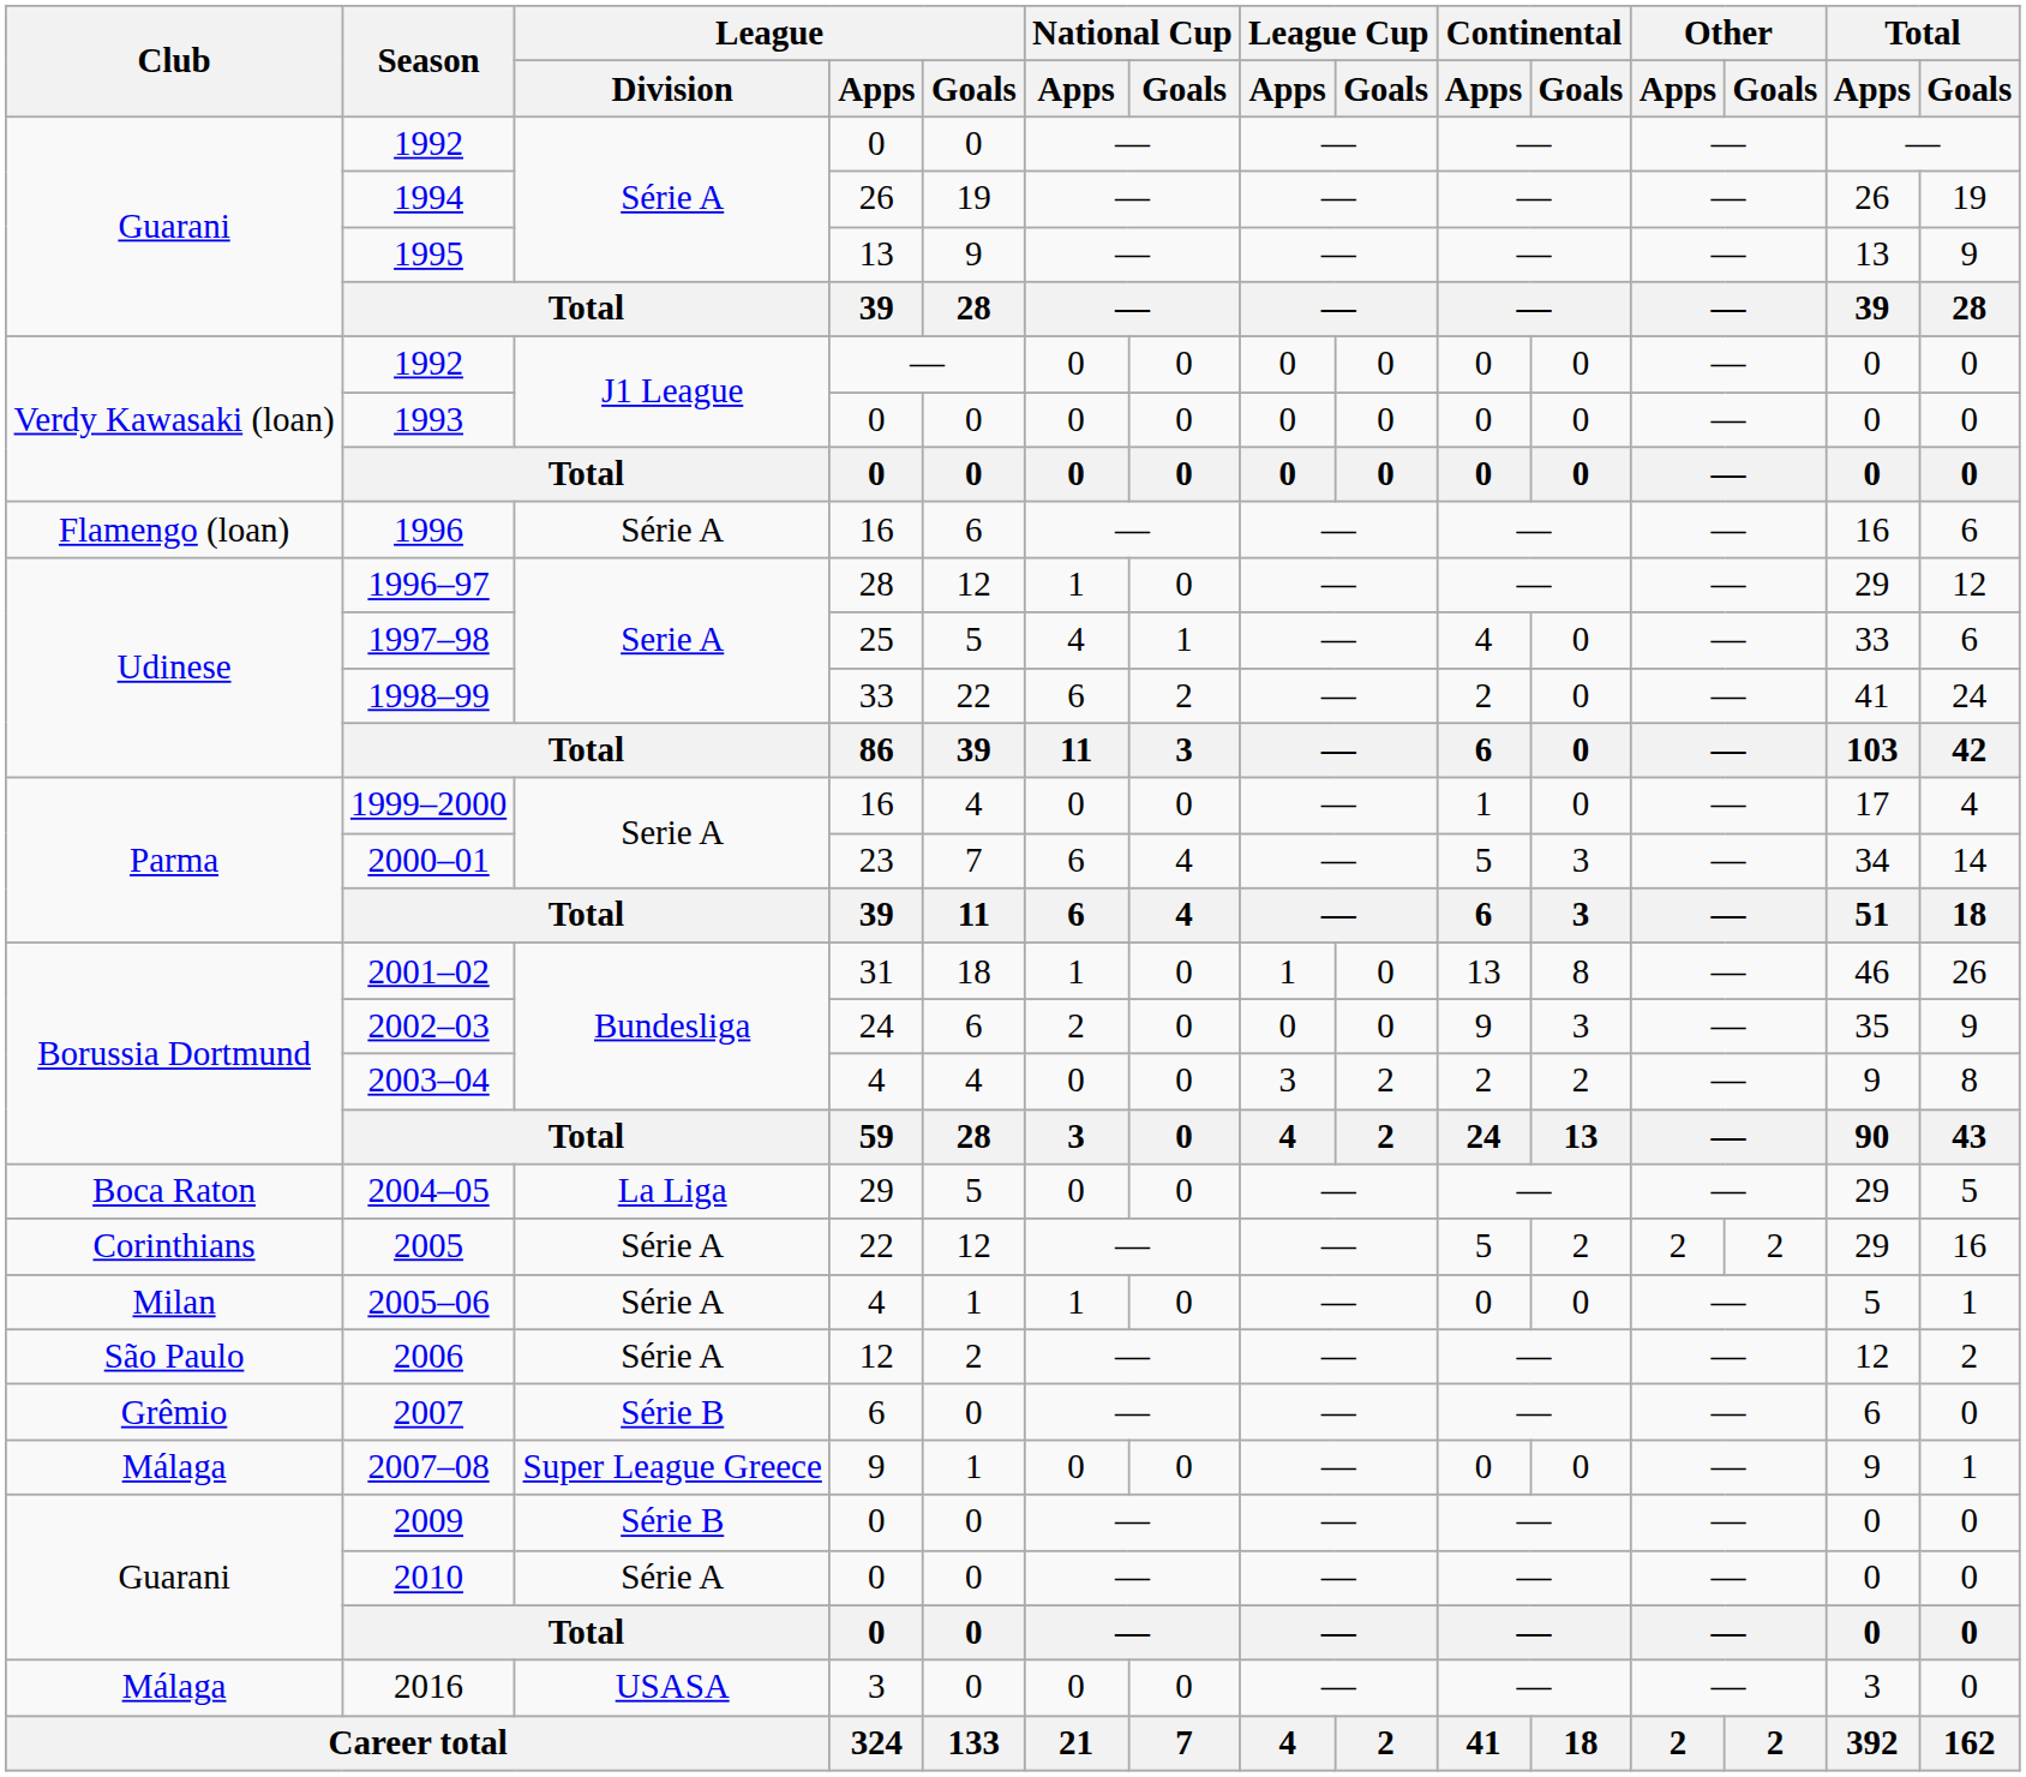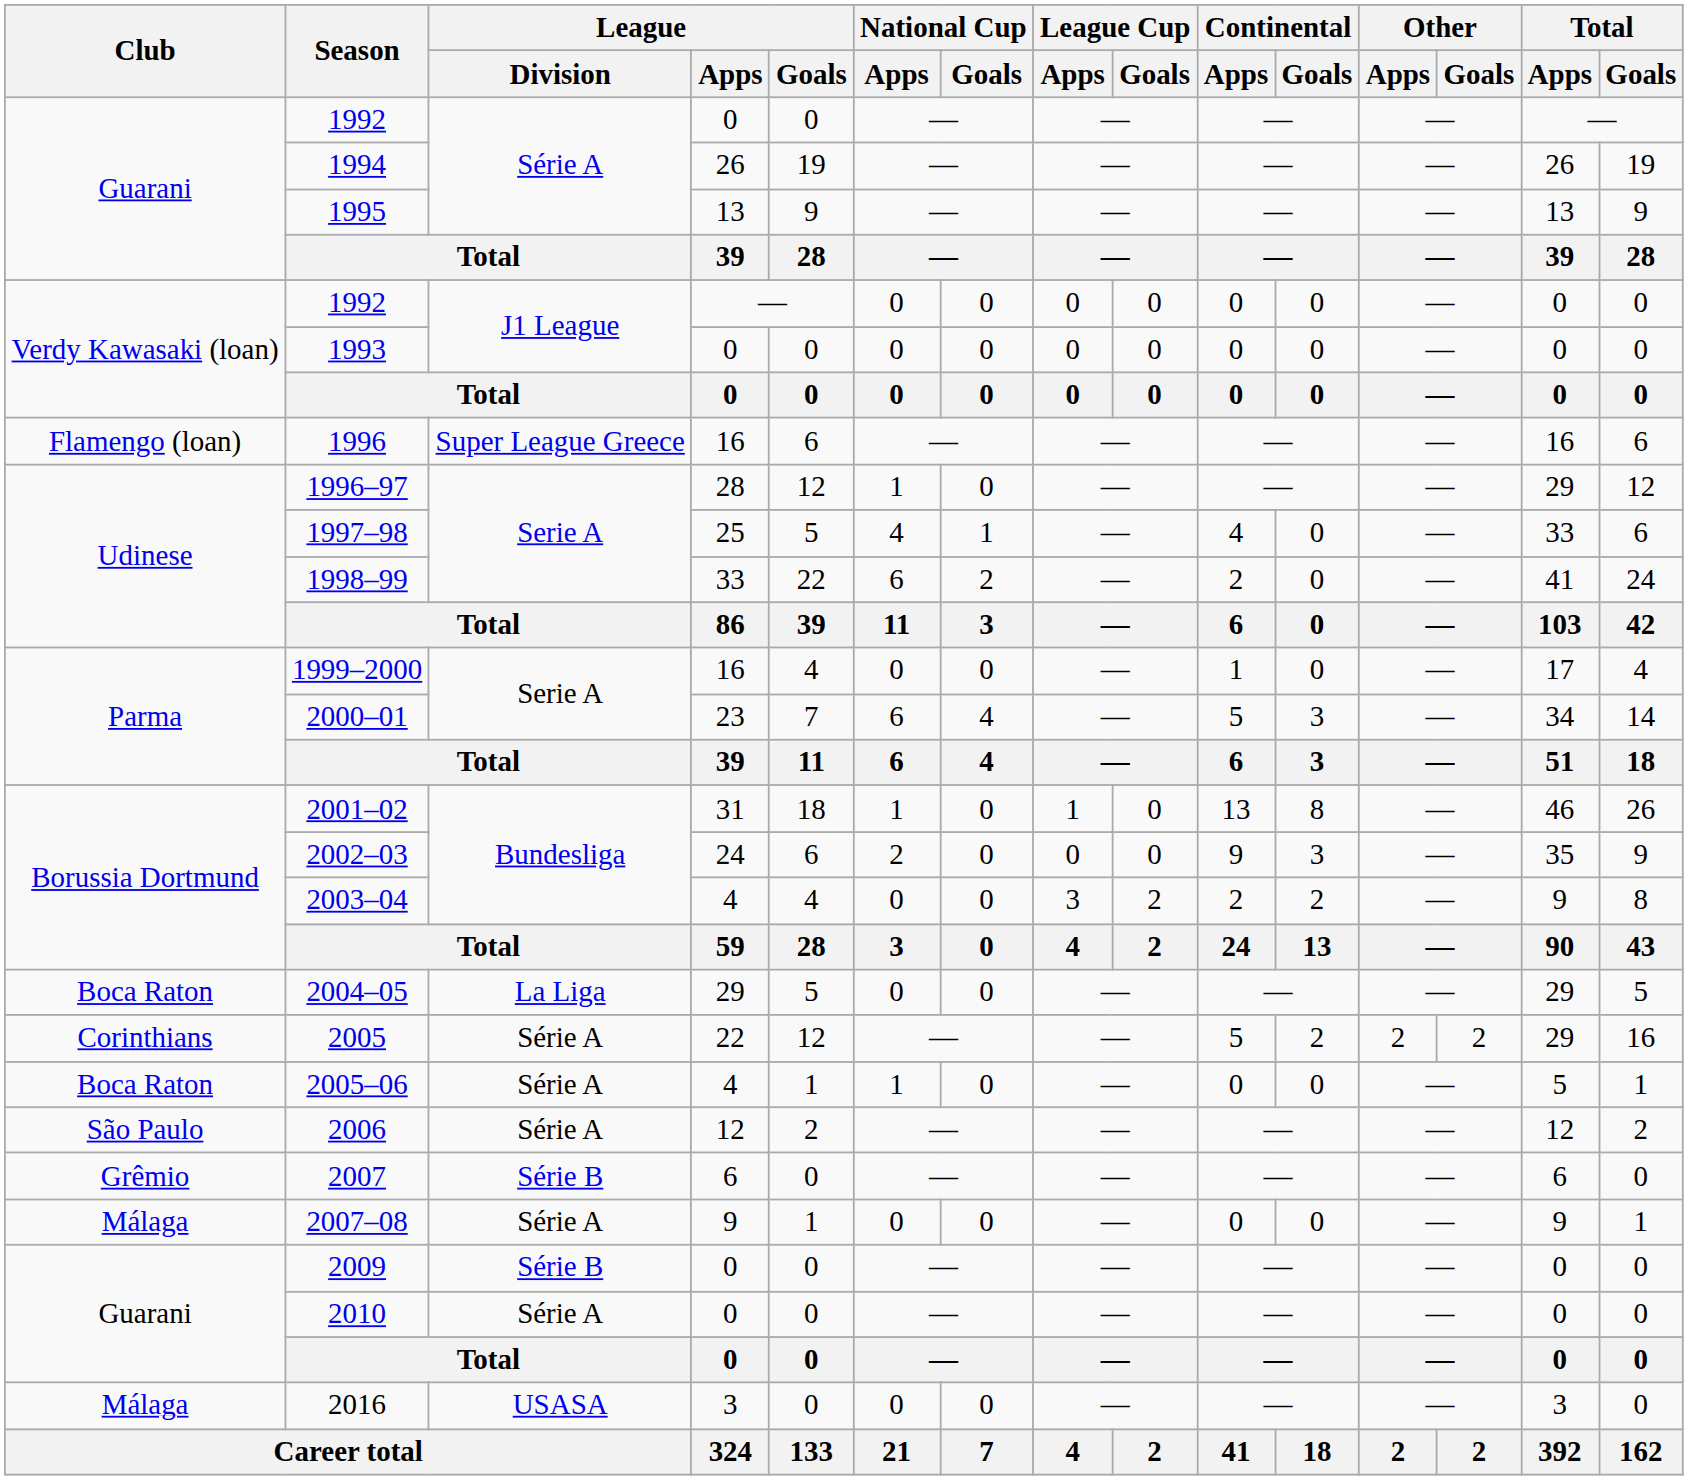 <table class="wikitable" style="text-align:center">
 <tr>
 <th rowspan="2">Club</th>
 <th rowspan="2">Season</th>
 <th colspan="3">League</th>
 <th colspan="2">National Cup</th>
 <th colspan="2">League Cup</th>
 <th colspan="2">Continental</th>
 <th colspan="2">Other</th>
 <th colspan="2">Total</th>
 </tr>
 <tr>
 <th>Division</th>
 <th>Apps</th>
 <th>Goals</th>
 <th>Apps</th>
 <th>Goals</th>
 <th>Apps</th>
 <th>Goals</th>
 <th>Apps</th>
 <th>Goals</th>
 <th>Apps</th>
 <th>Goals</th>
 <th>Apps</th>
 <th>Goals</th>
 </tr>
 <tr>
 <td rowspan="4"><a href='#'>Guarani</a></td>
 <td><a href='#'>1992</a></td>
 <td rowspan="3"><a href='#'>Série A</a></td>
 <td>0</td>
 <td>0</td>
 <td colspan="2">—</td>
 <td colspan="2">—</td>
 <td colspan="2">—</td>
 <td colspan="2">—</td>
 <td colspan="2">—</td>
 </tr>
 <tr>
 <td><a href='#'>1994</a></td>
 <td>26</td>
 <td>19</td>
 <td colspan="2">—</td>
 <td colspan="2">—</td>
 <td colspan="2">—</td>
 <td colspan="2">—</td>
 <td>26</td>
 <td>19</td>
 </tr>
 <tr>
 <td><a href='#'>1995</a></td>
 <td>13</td>
 <td>9</td>
 <td colspan="2">—</td>
 <td colspan="2">—</td>
 <td colspan="2">—</td>
 <td colspan="2">—</td>
 <td>13</td>
 <td>9</td>
 </tr>
 <tr>
 <th colspan="2">Total</th>
 <th>39</th>
 <th>28</th>
 <th colspan="2">—</th>
 <th colspan="2">—</th>
 <th colspan="2">—</th>
 <th colspan="2">—</th>
 <th>39</th>
 <th>28</th>
 </tr>
 <tr>
 <td rowspan="3"><a href='#'>Verdy Kawasaki</a> (loan)</td>
 <td><a href='#'>1992</a></td>
 <td rowspan="2"><a href='#'>J1 League</a></td>
 <td colspan="2">—</td>
 <td>0</td>
 <td>0</td>
 <td>0</td>
 <td>0</td>
 <td>0</td>
 <td>0</td>
 <td colspan="2">—</td>
 <td>0</td>
 <td>0</td>
 </tr>
 <tr>
 <td><a href='#'>1993</a></td>
 <td>0</td>
 <td>0</td>
 <td>0</td>
 <td>0</td>
 <td>0</td>
 <td>0</td>
 <td>0</td>
 <td>0</td>
 <td colspan="2">—</td>
 <td>0</td>
 <td>0</td>
 </tr>
 <tr>
 <th colspan="2">Total</th>
 <th>0</th>
 <th>0</th>
 <th>0</th>
 <th>0</th>
 <th>0</th>
 <th>0</th>
 <th>0</th>
 <th>0</th>
 <th colspan="2">—</th>
 <th>0</th>
 <th>0</th>
 </tr>
 <tr>
 <td><a href='#'>Flamengo</a> (loan)</td>
 <td><a href='#'>1996</a></td>
-<td>Série A</td>
+<td><a href='#'>Super League Greece</a></td>
 <td>16</td>
 <td>6</td>
 <td colspan="2">—</td>
 <td colspan="2">—</td>
 <td colspan="2">—</td>
 <td colspan="2">—</td>
 <td>16</td>
 <td>6</td>
 </tr>
 <tr>
 <td rowspan="4"><a href='#'>Udinese</a></td>
 <td><a href='#'>1996–97</a></td>
 <td rowspan="3"><a href='#'>Serie A</a></td>
 <td>28</td>
 <td>12</td>
 <td>1</td>
 <td>0</td>
 <td colspan="2">—</td>
 <td colspan="2">—</td>
 <td colspan="2">—</td>
 <td>29</td>
 <td>12</td>
 </tr>
 <tr>
 <td><a href='#'>1997–98</a></td>
 <td>25</td>
 <td>5</td>
 <td>4</td>
 <td>1</td>
 <td colspan="2">—</td>
 <td>4</td>
 <td>0</td>
 <td colspan="2">—</td>
 <td>33</td>
 <td>6</td>
 </tr>
 <tr>
 <td><a href='#'>1998–99</a></td>
 <td>33</td>
 <td>22</td>
 <td>6</td>
 <td>2</td>
 <td colspan="2">—</td>
 <td>2</td>
 <td>0</td>
 <td colspan="2">—</td>
 <td>41</td>
 <td>24</td>
 </tr>
 <tr>
 <th colspan="2">Total</th>
 <th>86</th>
 <th>39</th>
 <th>11</th>
 <th>3</th>
 <th colspan="2">—</th>
 <th>6</th>
 <th>0</th>
 <th colspan="2">—</th>
 <th>103</th>
 <th>42</th>
 </tr>
 <tr>
 <td rowspan="3"><a href='#'>Parma</a></td>
 <td><a href='#'>1999–2000</a></td>
 <td rowspan="2">Serie A</td>
 <td>16</td>
 <td>4</td>
 <td>0</td>
 <td>0</td>
 <td colspan="2">—</td>
 <td>1</td>
 <td>0</td>
 <td colspan="2">—</td>
 <td>17</td>
 <td>4</td>
 </tr>
 <tr>
 <td><a href='#'>2000–01</a></td>
 <td>23</td>
 <td>7</td>
 <td>6</td>
 <td>4</td>
 <td colspan="2">—</td>
 <td>5</td>
 <td>3</td>
 <td colspan="2">—</td>
 <td>34</td>
 <td>14</td>
 </tr>
 <tr>
 <th colspan="2">Total</th>
 <th>39</th>
 <th>11</th>
 <th>6</th>
 <th>4</th>
 <th colspan="2">—</th>
 <th>6</th>
 <th>3</th>
 <th colspan="2">—</th>
 <th>51</th>
 <th>18</th>
 </tr>
 <tr>
 <td rowspan="4"><a href='#'>Borussia Dortmund</a></td>
 <td><a href='#'>2001–02</a></td>
 <td rowspan="3"><a href='#'>Bundesliga</a></td>
 <td>31</td>
 <td>18</td>
 <td>1</td>
 <td>0</td>
 <td>1</td>
 <td>0</td>
 <td>13</td>
 <td>8</td>
 <td colspan="2">—</td>
 <td>46</td>
 <td>26</td>
 </tr>
 <tr>
 <td><a href='#'>2002–03</a></td>
 <td>24</td>
 <td>6</td>
 <td>2</td>
 <td>0</td>
 <td>0</td>
 <td>0</td>
 <td>9</td>
 <td>3</td>
 <td colspan="2">—</td>
 <td>35</td>
 <td>9</td>
 </tr>
 <tr>
 <td><a href='#'>2003–04</a></td>
 <td>4</td>
 <td>4</td>
 <td>0</td>
 <td>0</td>
 <td>3</td>
 <td>2</td>
 <td>2</td>
 <td>2</td>
 <td colspan="2">—</td>
 <td>9</td>
 <td>8</td>
 </tr>
 <tr>
 <th colspan="2">Total</th>
 <th>59</th>
 <th>28</th>
 <th>3</th>
 <th>0</th>
 <th>4</th>
 <th>2</th>
 <th>24</th>
 <th>13</th>
 <th colspan="2">—</th>
 <th>90</th>
 <th>43</th>
 </tr>
 <tr>
 <td><a href='#'>Boca Raton</a></td>
 <td><a href='#'>2004–05</a></td>
 <td><a href='#'>La Liga</a></td>
 <td>29</td>
 <td>5</td>
 <td>0</td>
 <td>0</td>
 <td colspan="2">—</td>
 <td colspan="2">—</td>
 <td colspan="2">—</td>
 <td>29</td>
 <td>5</td>
 </tr>
 <tr>
 <td><a href='#'>Corinthians</a></td>
 <td><a href='#'>2005</a></td>
 <td>Série A</td>
 <td>22</td>
 <td>12</td>
 <td colspan="2">—</td>
 <td colspan="2">—</td>
 <td>5</td>
 <td>2</td>
 <td>2</td>
 <td>2</td>
 <td>29</td>
 <td>16</td>
 </tr>
 <tr>
-<td><a href='#'>Milan</a></td>
+<td><a href='#'>Boca Raton</a></td>
 <td><a href='#'>2005–06</a></td>
 <td>Série A</td>
 <td>4</td>
 <td>1</td>
 <td>1</td>
 <td>0</td>
 <td colspan="2">—</td>
 <td>0</td>
 <td>0</td>
 <td colspan="2">—</td>
 <td>5</td>
 <td>1</td>
 </tr>
 <tr>
 <td><a href='#'>São Paulo</a></td>
 <td><a href='#'>2006</a></td>
 <td>Série A</td>
 <td>12</td>
 <td>2</td>
 <td colspan="2">—</td>
 <td colspan="2">—</td>
 <td colspan="2">—</td>
 <td colspan="2">—</td>
 <td>12</td>
 <td>2</td>
 </tr>
 <tr>
 <td><a href='#'>Grêmio</a></td>
 <td><a href='#'>2007</a></td>
 <td><a href='#'>Série B</a></td>
 <td>6</td>
 <td>0</td>
 <td colspan="2">—</td>
 <td colspan="2">—</td>
 <td colspan="2">—</td>
 <td colspan="2">—</td>
 <td>6</td>
 <td>0</td>
 </tr>
 <tr>
 <td><a href='#'>Málaga</a></td>
 <td><a href='#'>2007–08</a></td>
-<td><a href='#'>Super League Greece</a></td>
+<td>Série A</td>
 <td>9</td>
 <td>1</td>
 <td>0</td>
 <td>0</td>
 <td colspan="2">—</td>
 <td>0</td>
 <td>0</td>
 <td colspan="2">—</td>
 <td>9</td>
 <td>1</td>
 </tr>
 <tr>
 <td rowspan="3">Guarani</td>
 <td><a href='#'>2009</a></td>
 <td><a href='#'>Série B</a></td>
 <td>0</td>
 <td>0</td>
 <td colspan="2">—</td>
 <td colspan="2">—</td>
 <td colspan="2">—</td>
 <td colspan="2">—</td>
 <td>0</td>
 <td>0</td>
 </tr>
 <tr>
 <td><a href='#'>2010</a></td>
 <td>Série A</td>
 <td>0</td>
 <td>0</td>
 <td colspan="2">—</td>
 <td colspan="2">—</td>
 <td colspan="2">—</td>
 <td colspan="2">—</td>
 <td>0</td>
 <td>0</td>
 </tr>
 <tr>
 <th colspan="2">Total</th>
 <th>0</th>
 <th>0</th>
 <th colspan="2">—</th>
 <th colspan="2">—</th>
 <th colspan="2">—</th>
 <th colspan="2">—</th>
 <th>0</th>
 <th>0</th>
 </tr>
 <tr>
 <td><a href='#'>Málaga</a></td>
 <td>2016</td>
 <td><a href='#'>USASA</a></td>
 <td>3</td>
 <td>0</td>
 <td>0</td>
 <td>0</td>
 <td colspan="2">—</td>
 <td colspan="2">—</td>
 <td colspan="2">—</td>
 <td>3</td>
 <td>0</td>
 </tr>
 <tr>
 <th colspan="3">Career total</th>
 <th>324</th>
 <th>133</th>
 <th>21</th>
 <th>7</th>
 <th>4</th>
 <th>2</th>
 <th>41</th>
 <th>18</th>
 <th>2</th>
 <th>2</th>
 <th>392</th>
 <th>162</th>
 </tr>
 </table>
